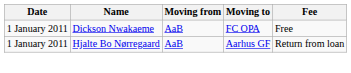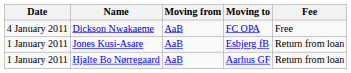 <table class="wikitable sortable">
 <tr>
 <th>Date</th>
 <th>Name</th>
 <th>Moving from</th>
 <th>Moving to</th>
 <th>Fee</th>
 </tr>
 <tr>
-<td>1 January 2011</td>
+<td>4 January 2011</td>
 <td><a href='#'>Dickson Nwakaeme</a></td>
 <td><a href='#'>AaB</a></td>
 <td><a href='#'>FC OPA</a></td>
 <td>Free</td>
+</tr>
+<tr>
+<td>1 January 2011</td>
+<td><a href='#'>Jones Kusi-Asare</a></td>
+<td><a href='#'>AaB</a></td>
+<td><a href='#'>Esbjerg fB</a></td>
+<td>Return from loan</td>
 </tr>
 <tr>
 <td>1 January 2011</td>
 <td><a href='#'>Hjalte Bo Nørregaard</a></td>
 <td><a href='#'>AaB</a></td>
 <td><a href='#'>Aarhus GF</a></td>
 <td>Return from loan</td>
 </tr>
 </table>
